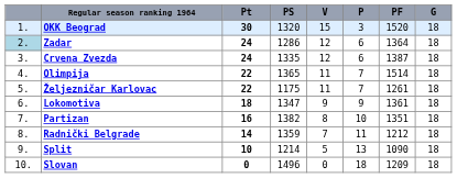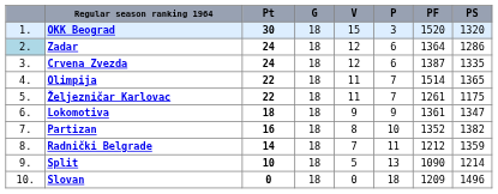 <table align=center style="font-size: 90%; border-collapse:collapse" border=1 cellspacing=0 cellpadding=2>
 <tr align=center bgcolor=#98A1B2>
 <th width=40></th>
 <th width=220><span><small>Regular season ranking 1964</small></span></th>
 <th width=55><span>Pt</span></th>
-<th width=40><span>PS</span></th>
+<th width=40><span>G</span></th>
 <th width=40><span>V</span></th>
 <th width=40><span>P</span></th>
 <th width=40><span>PF</span></th>
-<th width=40><span>G</span></th>
+<th width=40><span>PS</span></th>
 </tr>
 <tr align=center style="background:#DDEEFF">
 <td>1.</td>
 <td style="text-align:left;"><strong><a href='#'>OKK Beograd</a></strong></td>
 <td><strong>30</strong></td>
-<td>1320</td>
+<td>18</td>
 <td>15</td>
 <td>3</td>
 <td>1520</td>
-<td>18</td>
+<td>1320</td>
 </tr>
 <tr align=center>
 <td style="background: lightblue;">2.</td>
 <td style="text-align:left;"><strong><a href='#'>Zadar</a></strong></td>
 <td><strong>24</strong></td>
-<td>1286</td>
+<td>18</td>
 <td>12</td>
 <td>6</td>
 <td>1364</td>
-<td>18</td>
+<td>1286</td>
 </tr>
 <tr align=center>
 <td>3.</td>
 <td style="text-align:left;"><strong><a href='#'>Crvena Zvezda</a></strong></td>
 <td><strong>24</strong></td>
-<td>1335</td>
+<td>18</td>
 <td>12</td>
 <td>6</td>
 <td>1387</td>
-<td>18</td>
+<td>1335</td>
 </tr>
 <tr align=center>
 <td>4.</td>
 <td style="text-align:left;"><strong><a href='#'>Olimpija</a></strong></td>
 <td><strong>22</strong></td>
-<td>1365</td>
+<td>18</td>
 <td>11</td>
 <td>7</td>
 <td>1514</td>
-<td>18</td>
+<td>1365</td>
 </tr>
 <tr align=center>
 <td>5.</td>
 <td style="text-align:left;"><strong><a href='#'>Željezničar Karlovac</a></strong></td>
 <td><strong>22</strong></td>
-<td>1175</td>
+<td>18</td>
 <td>11</td>
 <td>7</td>
 <td>1261</td>
-<td>18</td>
+<td>1175</td>
 </tr>
 <tr align=center>
 <td>6.</td>
 <td style="text-align:left;"><strong><a href='#'>Lokomotiva</a></strong></td>
 <td><strong>18</strong></td>
-<td>1347</td>
+<td>18</td>
 <td>9</td>
 <td>9</td>
 <td>1361</td>
-<td>18</td>
+<td>1347</td>
 </tr>
 <tr align=center>
 <td>7.</td>
 <td style="text-align:left;"><strong><a href='#'>Partizan</a></strong></td>
 <td><strong>16</strong></td>
-<td>1382</td>
+<td>18</td>
 <td>8</td>
 <td>10</td>
-<td>1351</td>
-<td>18</td>
+<td>1352</td>
+<td>1382</td>
 </tr>
 <tr align=center>
 <td>8.</td>
 <td style="text-align:left;"><strong><a href='#'>Radnički Belgrade</a></strong></td>
 <td><strong>14</strong></td>
-<td>1359</td>
+<td>18</td>
 <td>7</td>
 <td>11</td>
 <td>1212</td>
-<td>18</td>
+<td>1359</td>
 </tr>
 <tr align=center>
 <td>9.</td>
 <td style="text-align:left;"><strong><a href='#'>Split</a></strong></td>
 <td><strong>10</strong></td>
-<td>1214</td>
+<td>18</td>
 <td>5</td>
 <td>13</td>
 <td>1090</td>
-<td>18</td>
+<td>1214</td>
 </tr>
 <tr align=center>
 <td>10.</td>
 <td style="text-align:left;"><strong><a href='#'>Slovan</a></strong></td>
 <td><strong>0</strong></td>
-<td>1496</td>
+<td>18</td>
 <td>0</td>
 <td>18</td>
 <td>1209</td>
-<td>18</td>
+<td>1496</td>
 </tr>
 </table>
